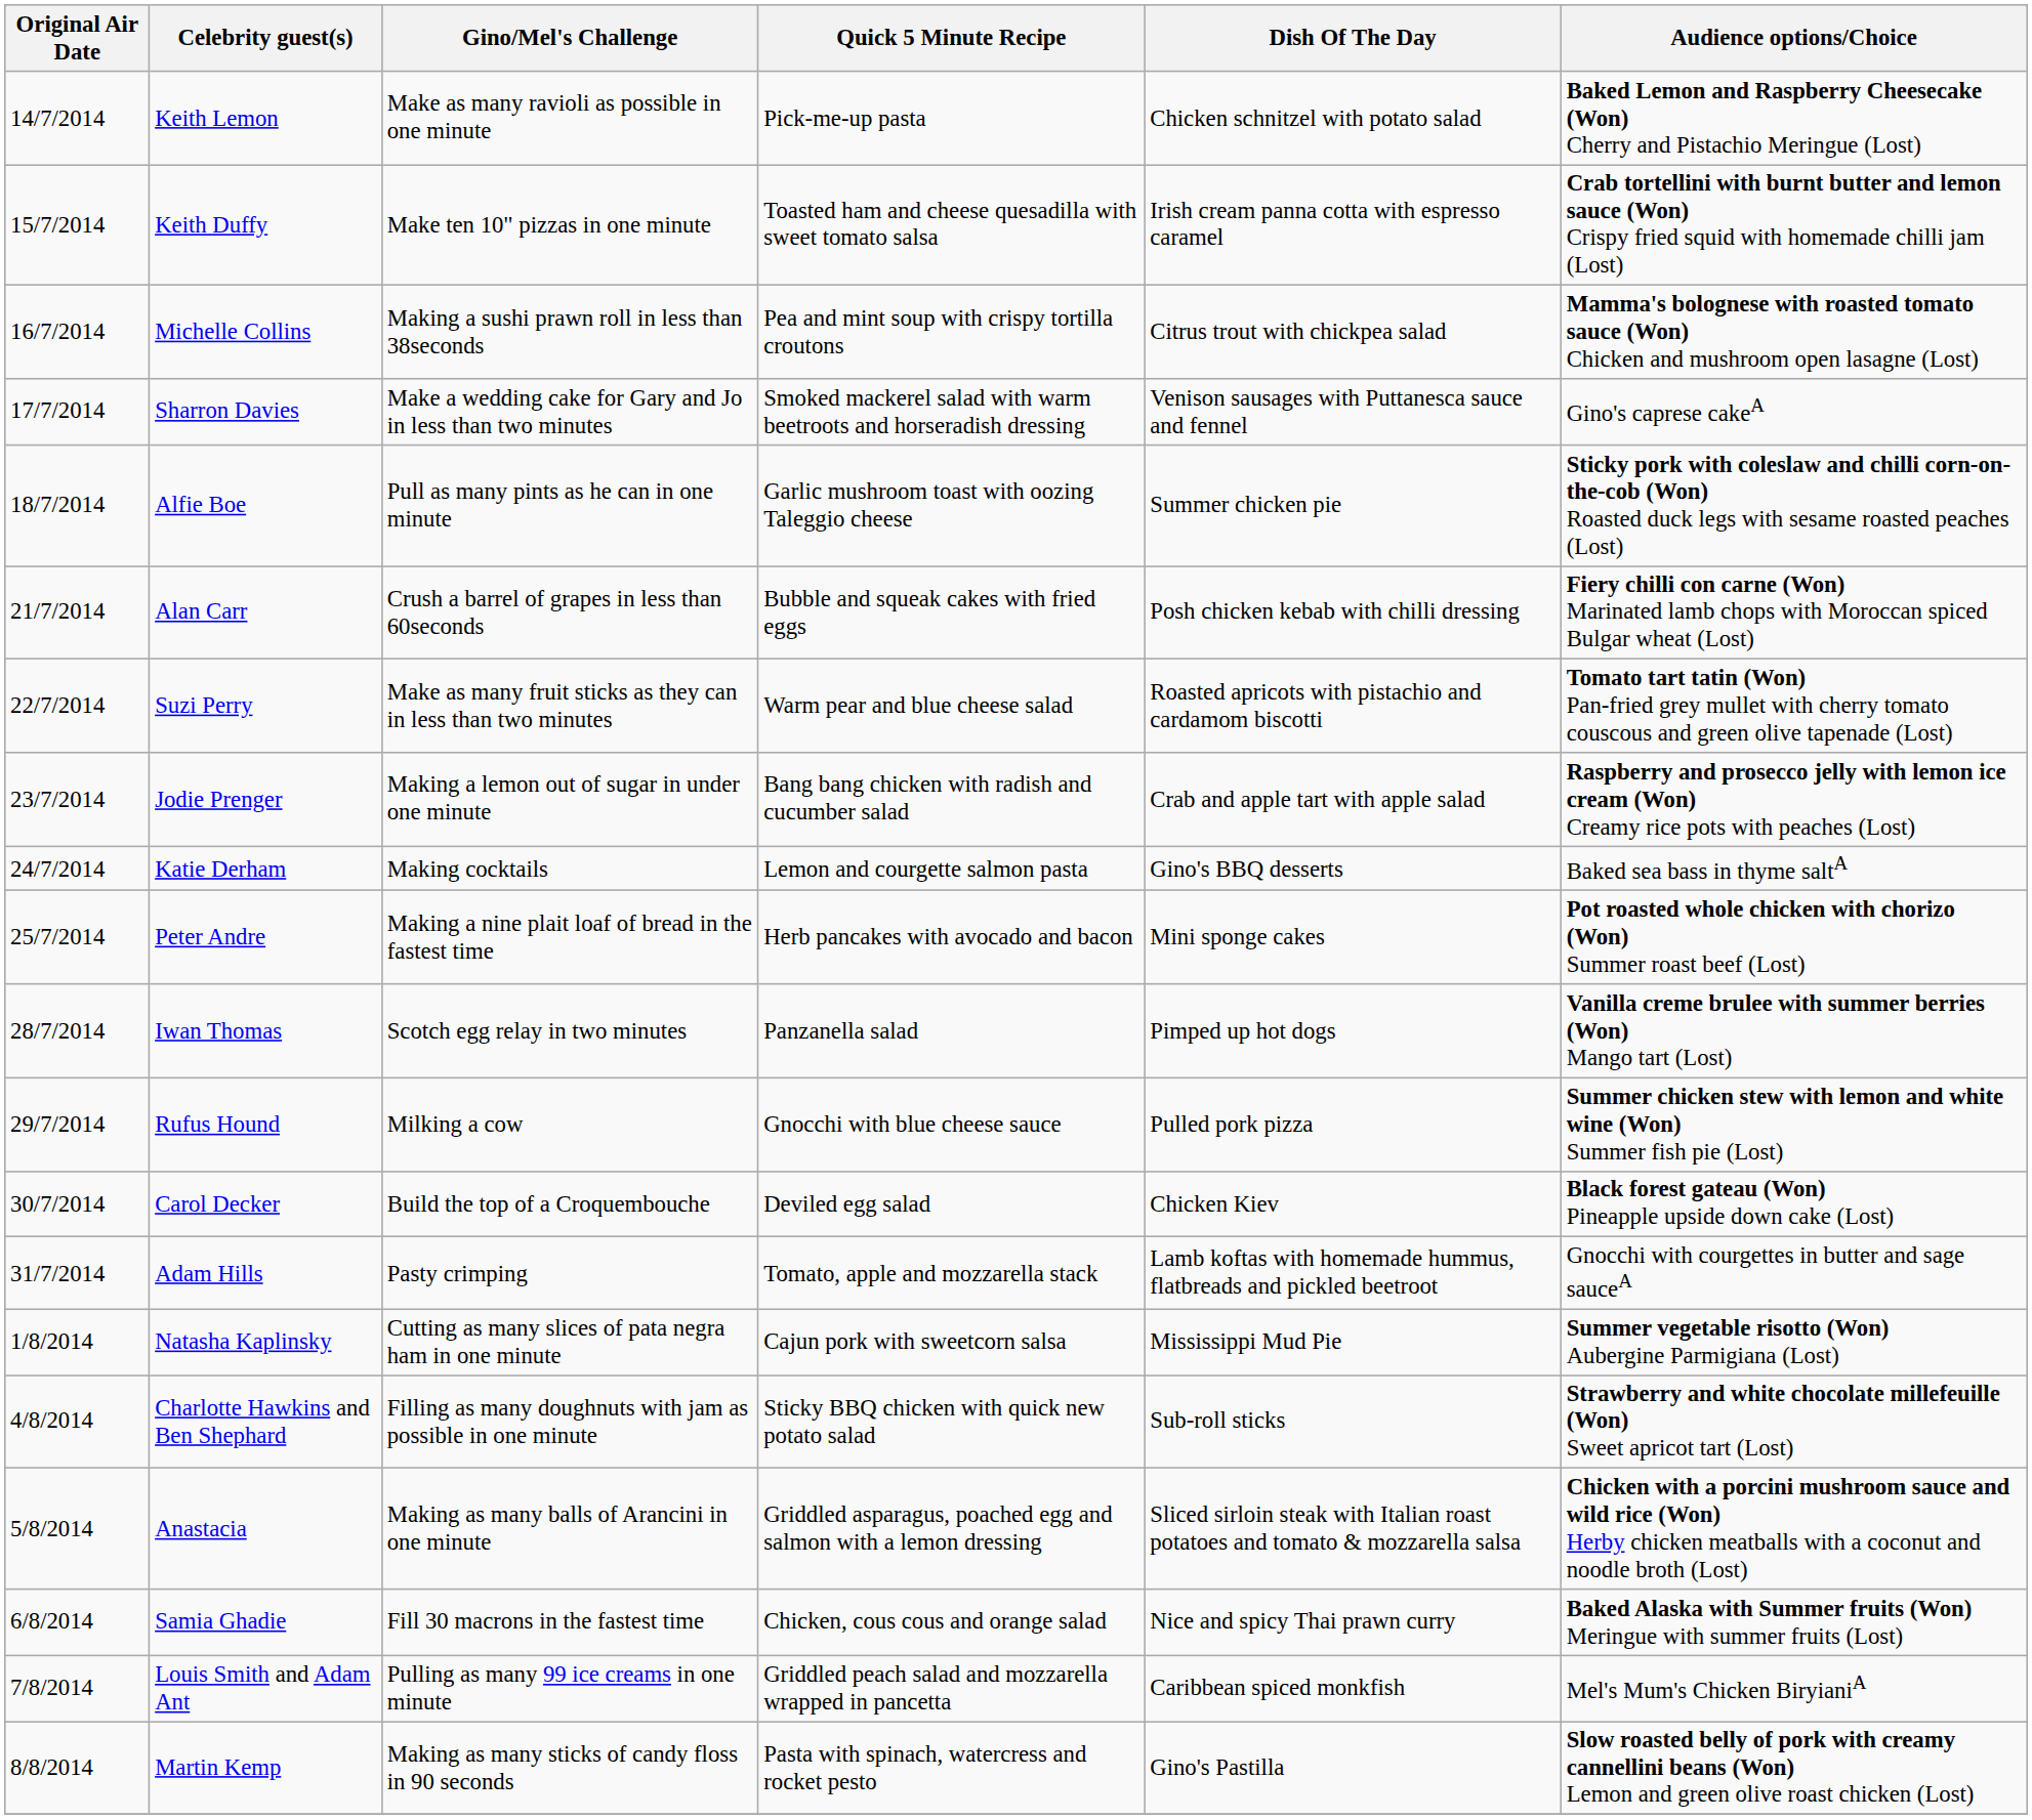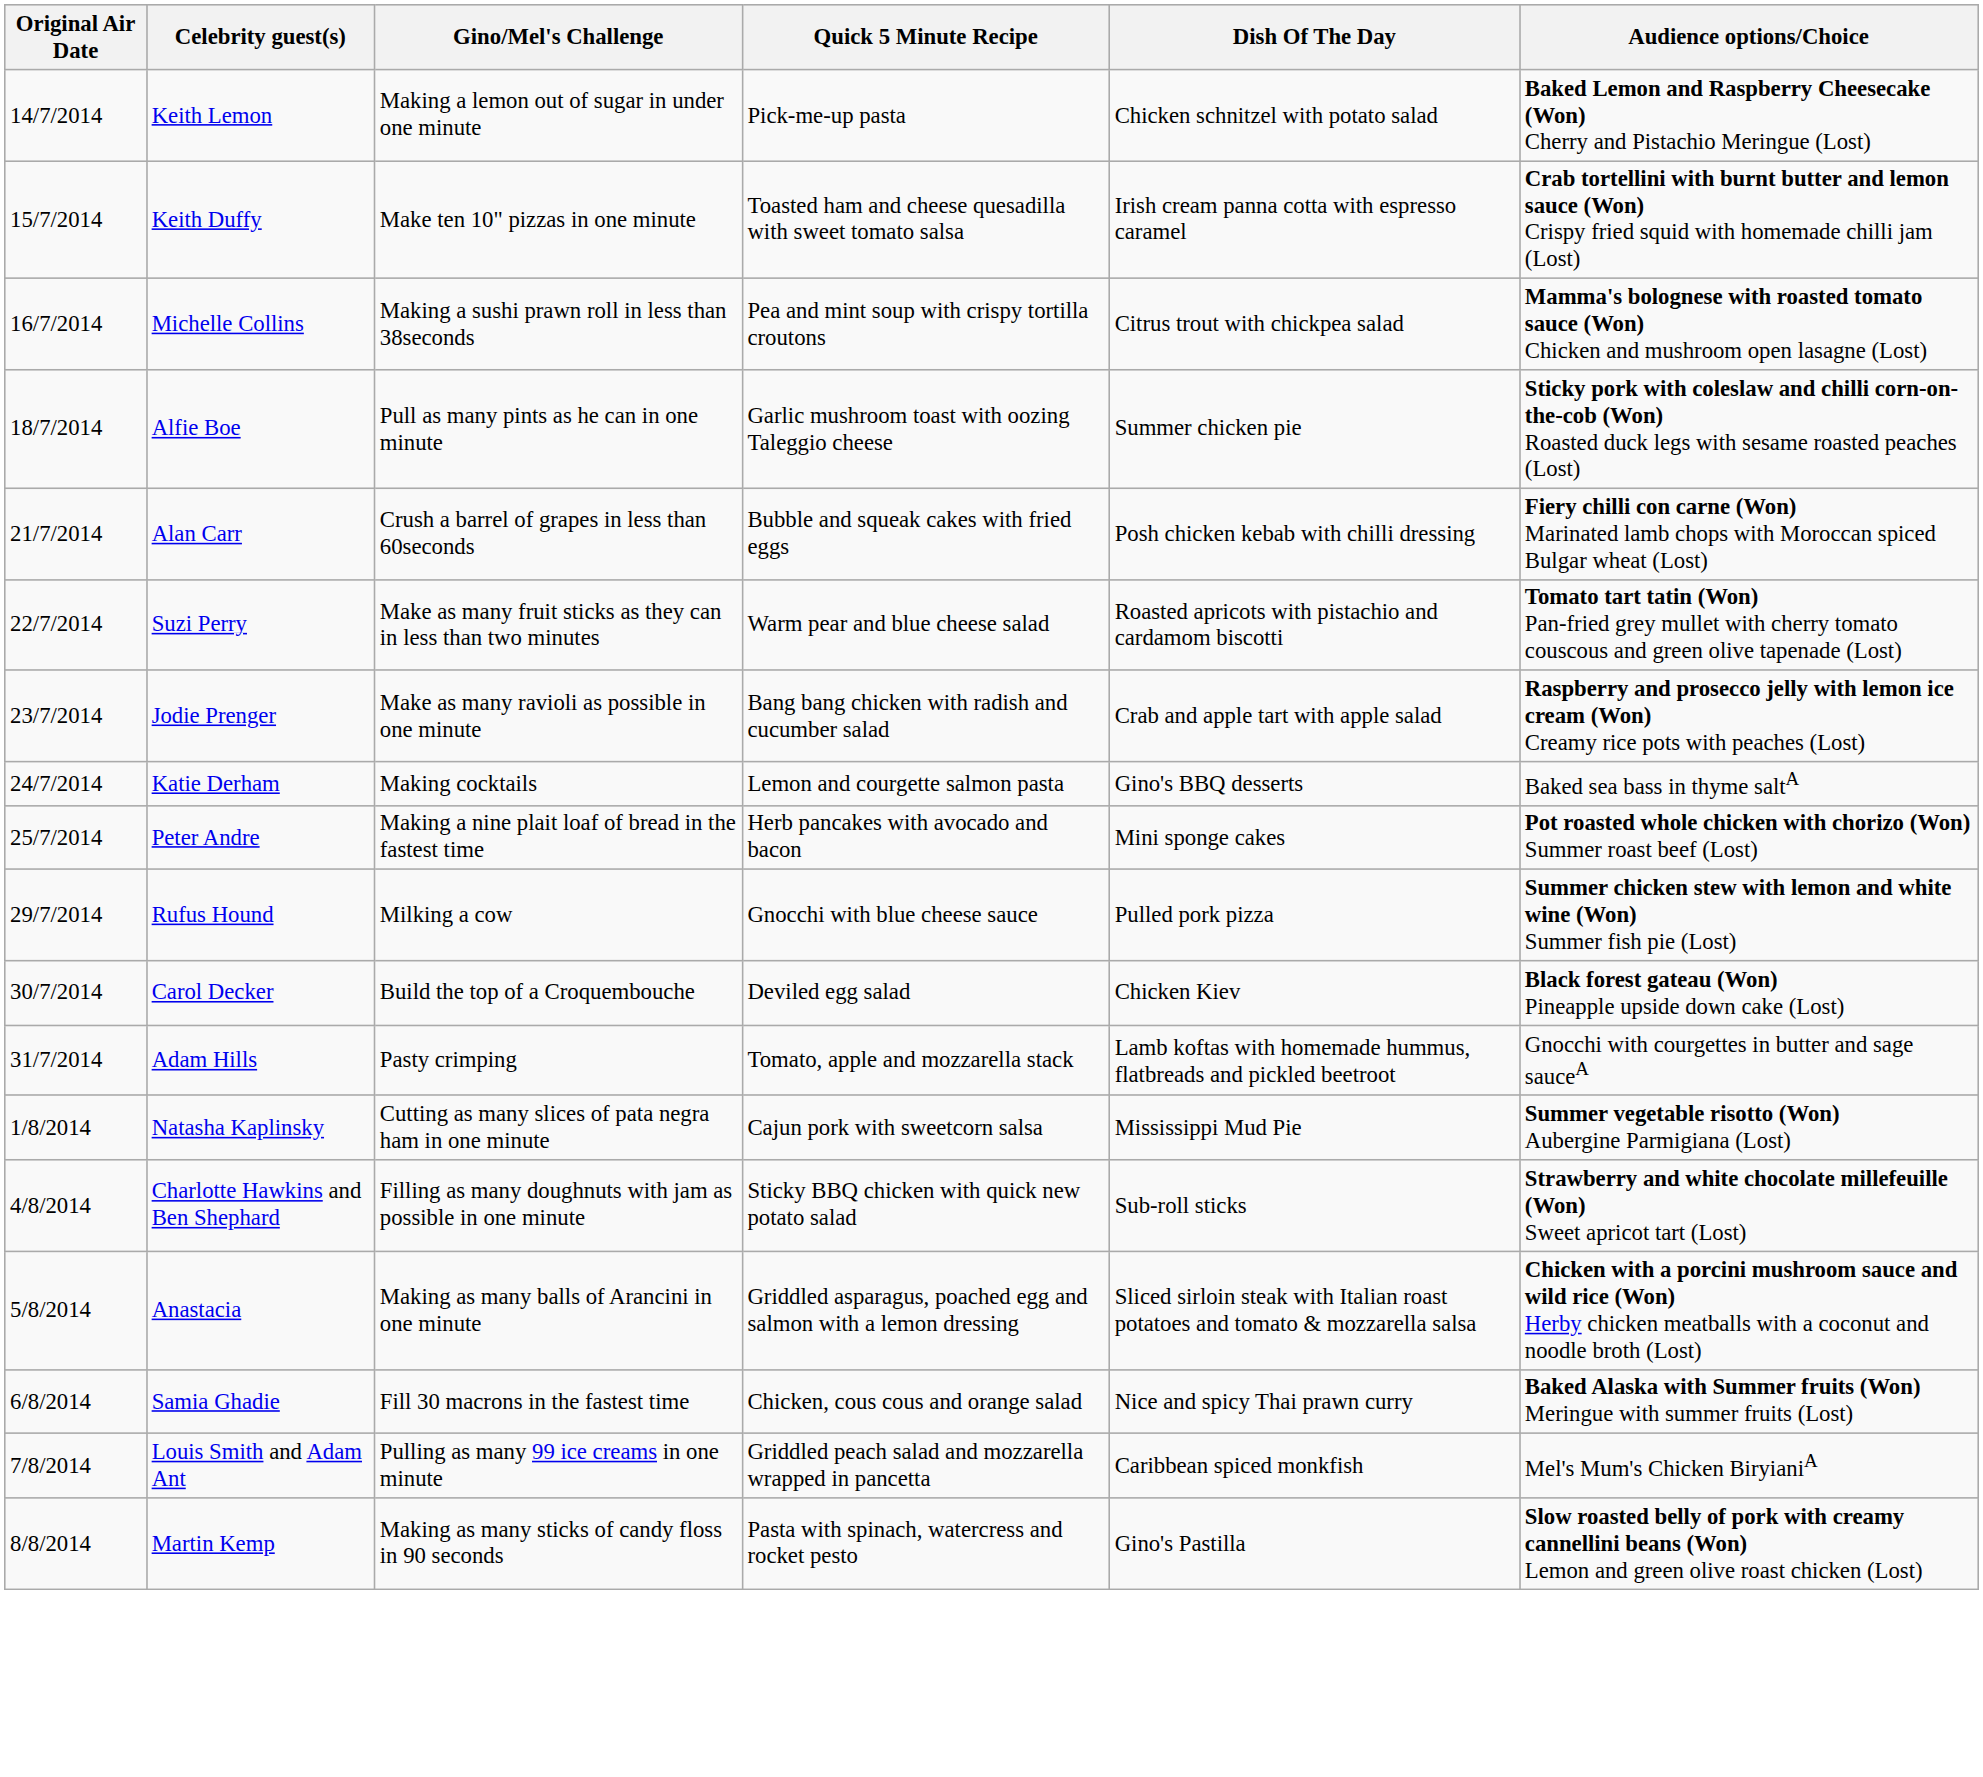 <table class="wikitable sticky-header" style="font-size:90%;">
 <tr>
 <th>Original Air Date</th>
 <th>Celebrity guest(s)</th>
 <th>Gino/Mel's Challenge</th>
 <th>Quick 5 Minute Recipe</th>
 <th>Dish Of The Day</th>
 <th>Audience options/Choice</th>
 </tr>
 <tr>
 <td>14/7/2014</td>
 <td><a href='#'>Keith Lemon</a></td>
-<td>Make as many ravioli as possible in one minute</td>
+<td>Making a lemon out of sugar in under one minute</td>
 <td>Pick-me-up pasta</td>
 <td>Chicken schnitzel with potato salad</td>
 <td><strong>Baked Lemon and Raspberry Cheesecake (Won)</strong><br>Cherry and Pistachio Meringue (Lost)</td>
 </tr>
 <tr>
 <td>15/7/2014</td>
 <td><a href='#'>Keith Duffy</a></td>
 <td>Make ten 10" pizzas in one minute</td>
 <td>Toasted ham and cheese quesadilla with sweet tomato salsa</td>
 <td>Irish cream panna cotta with espresso caramel</td>
 <td><strong>Crab tortellini with burnt butter and lemon sauce (Won)</strong><br>Crispy fried squid with homemade chilli jam (Lost)</td>
 </tr>
 <tr>
 <td>16/7/2014</td>
 <td><a href='#'>Michelle Collins</a></td>
 <td>Making a sushi prawn roll in less than 38seconds</td>
 <td>Pea and mint soup with crispy tortilla croutons</td>
 <td>Citrus trout with chickpea salad</td>
 <td><strong>Mamma's bolognese with roasted tomato sauce (Won)</strong><br>Chicken and mushroom open lasagne (Lost)</td>
-</tr>
-<tr>
-<td>17/7/2014</td>
-<td><a href='#'>Sharron Davies</a></td>
-<td>Make a wedding cake for Gary and Jo in less than two minutes</td>
-<td>Smoked mackerel salad with warm beetroots and horseradish dressing</td>
-<td>Venison sausages with Puttanesca sauce and fennel</td>
-<td>Gino's caprese cake<sup>A</sup></td>
 </tr>
 <tr>
 <td>18/7/2014</td>
 <td><a href='#'>Alfie Boe</a></td>
 <td>Pull as many pints as he can in one minute</td>
 <td>Garlic mushroom toast with oozing Taleggio cheese</td>
 <td>Summer chicken pie</td>
 <td><strong>Sticky pork with coleslaw and chilli corn-on-the-cob (Won)</strong><br>Roasted duck legs with sesame roasted peaches (Lost)</td>
 </tr>
 <tr>
 <td>21/7/2014</td>
 <td><a href='#'>Alan Carr</a></td>
 <td>Crush a barrel of grapes in less than 60seconds</td>
 <td>Bubble and squeak cakes with fried eggs</td>
 <td>Posh chicken kebab with chilli dressing</td>
 <td><strong>Fiery chilli con carne (Won)</strong><br>Marinated lamb chops with Moroccan spiced Bulgar wheat (Lost)</td>
 </tr>
 <tr>
 <td>22/7/2014</td>
 <td><a href='#'>Suzi Perry</a></td>
 <td>Make as many fruit sticks as they can in less than two minutes</td>
 <td>Warm pear and blue cheese salad</td>
 <td>Roasted apricots with pistachio and cardamom biscotti</td>
 <td><strong>Tomato tart tatin (Won)</strong><br>Pan-fried grey mullet with cherry tomato couscous and green olive tapenade (Lost)</td>
 </tr>
 <tr>
 <td>23/7/2014</td>
 <td><a href='#'>Jodie Prenger</a></td>
-<td>Making a lemon out of sugar in under one minute</td>
+<td>Make as many ravioli as possible in one minute</td>
 <td>Bang bang chicken with radish and cucumber salad</td>
 <td>Crab and apple tart with apple salad</td>
 <td><strong>Raspberry and prosecco jelly with lemon ice cream (Won)</strong><br>Creamy rice pots with peaches (Lost)</td>
 </tr>
 <tr>
 <td>24/7/2014</td>
 <td><a href='#'>Katie Derham</a></td>
 <td>Making cocktails</td>
 <td>Lemon and courgette salmon pasta</td>
 <td>Gino's BBQ desserts</td>
 <td>Baked sea bass in thyme salt<sup>A</sup></td>
 </tr>
 <tr>
 <td>25/7/2014</td>
 <td><a href='#'>Peter Andre</a></td>
 <td>Making a nine plait loaf of bread in the fastest time</td>
 <td>Herb pancakes with avocado and bacon</td>
 <td>Mini sponge cakes</td>
 <td><strong>Pot roasted whole chicken with chorizo (Won)</strong><br>Summer roast beef (Lost)</td>
-</tr>
-<tr>
-<td>28/7/2014</td>
-<td><a href='#'>Iwan Thomas</a></td>
-<td>Scotch egg relay in two minutes</td>
-<td>Panzanella salad</td>
-<td>Pimped up hot dogs</td>
-<td><strong>Vanilla creme brulee with summer berries (Won)</strong><br>Mango tart (Lost)</td>
 </tr>
 <tr>
 <td>29/7/2014</td>
 <td><a href='#'>Rufus Hound</a></td>
 <td>Milking a cow</td>
 <td>Gnocchi with blue cheese sauce</td>
 <td>Pulled pork pizza</td>
 <td><strong>Summer chicken stew with lemon and white wine (Won)</strong><br>Summer fish pie (Lost)</td>
 </tr>
 <tr>
 <td>30/7/2014</td>
 <td><a href='#'>Carol Decker</a></td>
 <td>Build the top of a Croquembouche</td>
 <td>Deviled egg salad</td>
 <td>Chicken Kiev</td>
 <td><strong>Black forest gateau (Won)</strong><br>Pineapple upside down cake (Lost)</td>
 </tr>
 <tr>
 <td>31/7/2014</td>
 <td><a href='#'>Adam Hills</a></td>
 <td>Pasty crimping</td>
 <td>Tomato, apple and mozzarella stack</td>
 <td>Lamb koftas with homemade hummus, flatbreads and pickled beetroot</td>
 <td>Gnocchi with courgettes in butter and sage sauce<sup>A</sup></td>
 </tr>
 <tr>
 <td>1/8/2014</td>
 <td><a href='#'>Natasha Kaplinsky</a></td>
 <td>Cutting as many slices of pata negra ham in one minute</td>
 <td>Cajun pork with sweetcorn salsa</td>
 <td>Mississippi Mud Pie</td>
 <td><strong>Summer vegetable risotto (Won)</strong><br>Aubergine Parmigiana (Lost)</td>
 </tr>
 <tr>
 <td>4/8/2014</td>
 <td><a href='#'>Charlotte Hawkins</a> and <a href='#'>Ben Shephard</a></td>
 <td>Filling as many doughnuts with jam as possible in one minute</td>
 <td>Sticky BBQ chicken with quick new potato salad</td>
 <td>Sub-roll sticks</td>
 <td><strong>Strawberry and white chocolate millefeuille (Won)</strong><br>Sweet apricot tart (Lost)</td>
 </tr>
 <tr>
 <td>5/8/2014</td>
 <td><a href='#'>Anastacia</a></td>
 <td>Making as many balls of Arancini in one minute</td>
 <td>Griddled asparagus, poached egg and salmon with a lemon dressing</td>
 <td>Sliced sirloin steak with Italian roast potatoes and tomato & mozzarella salsa</td>
 <td><strong>Chicken with a porcini mushroom sauce and wild rice (Won)</strong><br><a href='#'>Herby</a> chicken meatballs with a coconut and noodle broth (Lost)</td>
 </tr>
 <tr>
 <td>6/8/2014</td>
 <td><a href='#'>Samia Ghadie</a></td>
 <td>Fill 30 macrons in the fastest time</td>
 <td>Chicken, cous cous and orange salad</td>
 <td>Nice and spicy Thai prawn curry</td>
 <td><strong>Baked Alaska with Summer fruits (Won)</strong><br>Meringue with summer fruits (Lost)</td>
 </tr>
 <tr>
 <td>7/8/2014</td>
 <td><a href='#'>Louis Smith</a> and <a href='#'>Adam Ant</a></td>
 <td>Pulling as many <a href='#'>99 ice creams</a> in one minute</td>
 <td>Griddled peach salad and mozzarella wrapped in pancetta</td>
 <td>Caribbean spiced monkfish</td>
 <td>Mel's Mum's Chicken Biryiani<sup>A</sup></td>
 </tr>
 <tr>
 <td>8/8/2014</td>
 <td><a href='#'>Martin Kemp</a></td>
 <td>Making as many sticks of candy floss in 90 seconds</td>
 <td>Pasta with spinach, watercress and rocket pesto</td>
 <td>Gino's Pastilla</td>
 <td><strong>Slow roasted belly of pork with creamy cannellini beans (Won)</strong><br>Lemon and green olive roast chicken (Lost)</td>
 </tr>
 <tr>
 </tr>
 </table>
